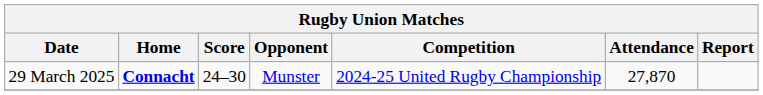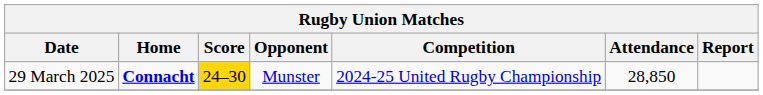 <table class="wikitable" style="font-size: 95%;text-align: center;">
 <tr>
 <th colspan=7>Rugby Union Matches</th>
 </tr>
 <tr>
 <th>Date</th>
 <th>Home</th>
 <th>Score</th>
 <th>Opponent</th>
 <th>Competition</th>
 <th>Attendance</th>
 <th>Report</th>
 </tr>
 <tr>
 <td>29 March 2025</td>
 <td><strong><a href='#'>Connacht</a></strong></td>
-<td>24–30</td>
+<td style="background: gold;">24–30</td>
 <td> <a href='#'>Munster</a></td>
 <td><a href='#'>2024-25 United Rugby Championship</a></td>
-<td>27,870</td>
+<td>28,850</td>
 <td></td>
 </tr>
 <tr>
 </tr>
 </table>
